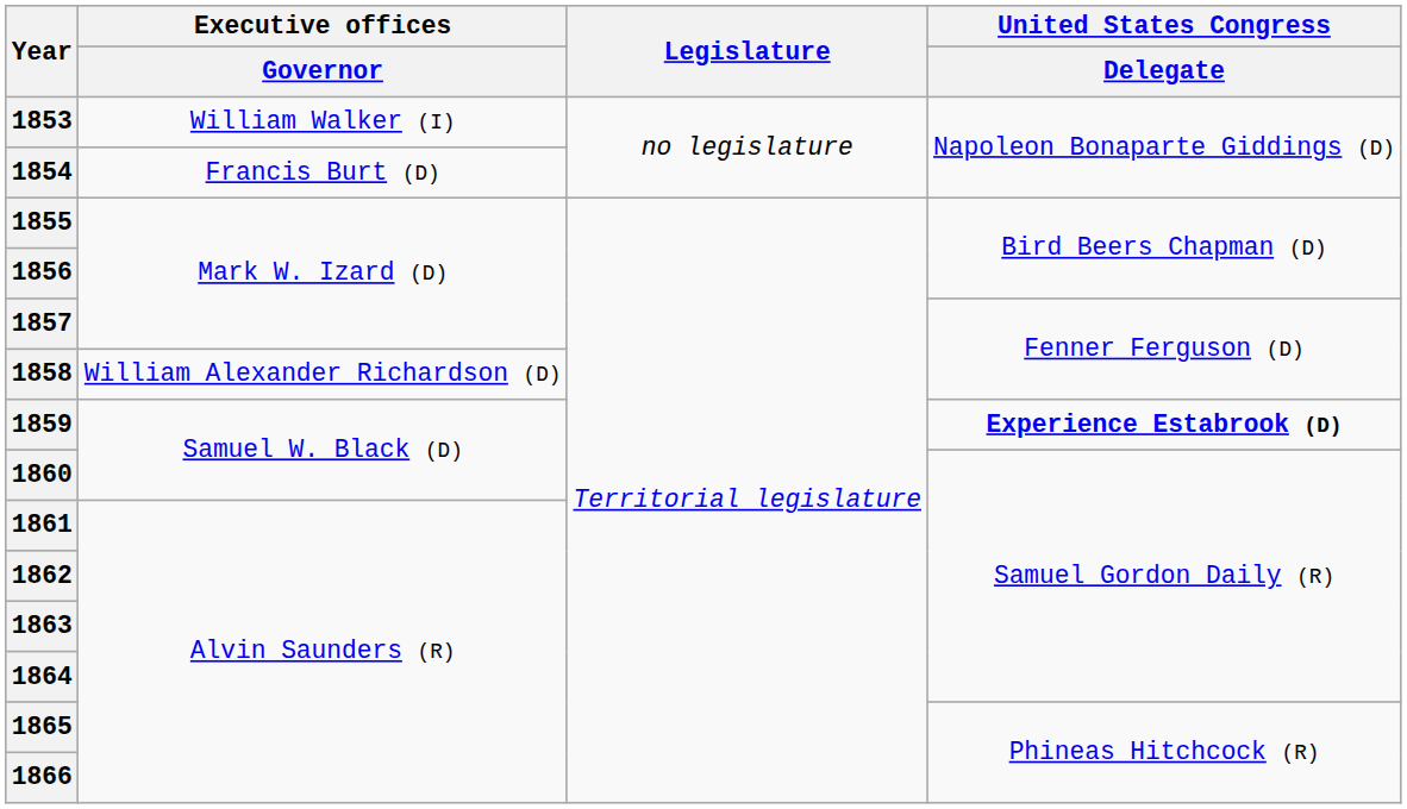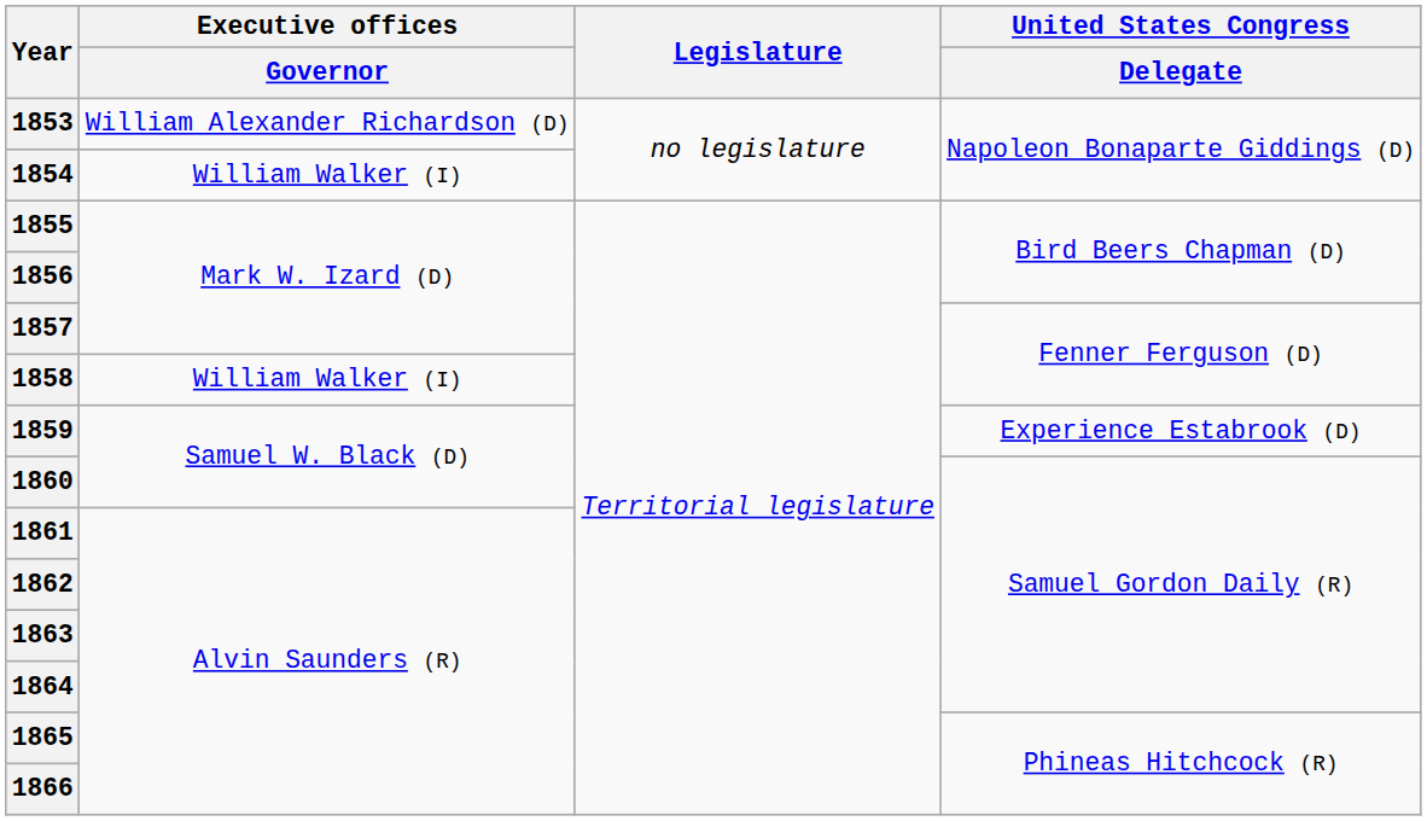 <table class="wikitable" style="text-align:center">
 <tr>
 <th rowspan=2>Year</th>
 <th>Executive offices</th>
 <th rowspan=2><a href='#'>Legislature</a></th>
 <th><a href='#'>United States Congress</a></th>
 </tr>
 <tr style="height:2em">
 <th><a href='#'>Governor</a></th>
 <th><a href='#'>Delegate</a></th>
 </tr>
 <tr style="height:2em">
 <th>1853</th>
-<td><a href='#'>William Walker</a> <small>(I)</small></td>
+<td><a href='#'>William Alexander Richardson</a> <small>(D)</small></td>
 <td rowspan=2><em>no legislature</em></td>
 <td rowspan="2" ><a href='#'>Napoleon Bonaparte Giddings</a> <small>(D)</small></td>
 </tr>
 <tr style="height:2em">
 <th>1854</th>
-<td><a href='#'>Francis Burt</a> <small>(D)</small></td>
+<td><a href='#'>William Walker</a> <small>(I)</small></td>
 </tr>
 <tr style="height:2em">
 <th>1855</th>
 <td rowspan=3 ><a href='#'>Mark W. Izard</a> <small>(D)</small></td>
 <td rowspan="12"><em><a href='#'>Territorial legislature</a></em></td>
 <td rowspan=2 ><a href='#'>Bird Beers Chapman</a> <small>(D)</small></td>
 </tr>
 <tr style="height:2em">
 <th>1856</th>
 </tr>
 <tr style="height:2em">
 <th>1857</th>
 <td rowspan=2 ><a href='#'>Fenner Ferguson</a> <small>(D)</small></td>
 </tr>
 <tr style="height:2em">
 <th>1858</th>
-<td><a href='#'>William Alexander Richardson</a> <small>(D)</small></td>
+<td><a href='#'>William Walker</a> <small>(I)</small></td>
 </tr>
 <tr style="height:2em">
 <th>1859</th>
 <td rowspan=2 ><a href='#'>Samuel W. Black</a> <small>(D)</small></td>
-<td><strong><a href='#'>Experience Estabrook</a> <small>(D)</small></strong></td>
+<td><a href='#'>Experience Estabrook</a> <small>(D)</small></td>
 </tr>
 <tr style="height:2em">
 <th>1860</th>
 <td rowspan="5" ><a href='#'>Samuel Gordon Daily</a> <small>(R)</small></td>
 </tr>
 <tr style="height:2em">
 <th>1861</th>
 <td rowspan="6" ><a href='#'>Alvin Saunders</a> <small>(R)</small></td>
 </tr>
 <tr style="height:2em">
 <th>1862</th>
 </tr>
 <tr style="height:2em">
 <th>1863</th>
 </tr>
 <tr style="height:2em">
 <th>1864</th>
 </tr>
 <tr style="height:2em">
 <th>1865</th>
 <td rowspan=2 ><a href='#'>Phineas Hitchcock</a> <small>(R)</small></td>
 </tr>
 <tr style="height:2em">
 <th>1866</th>
 </tr>
 </table>
